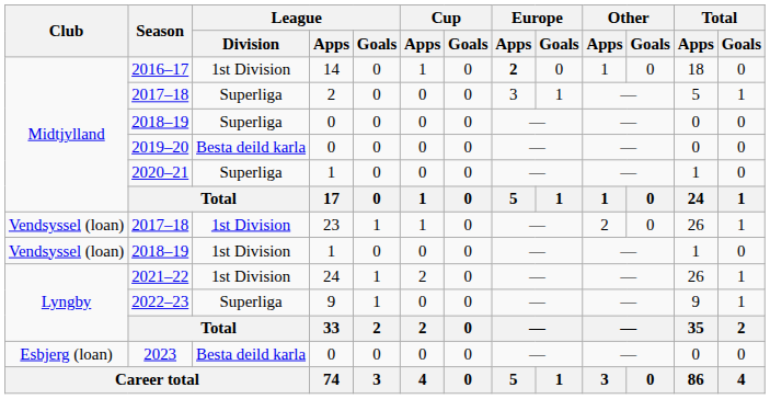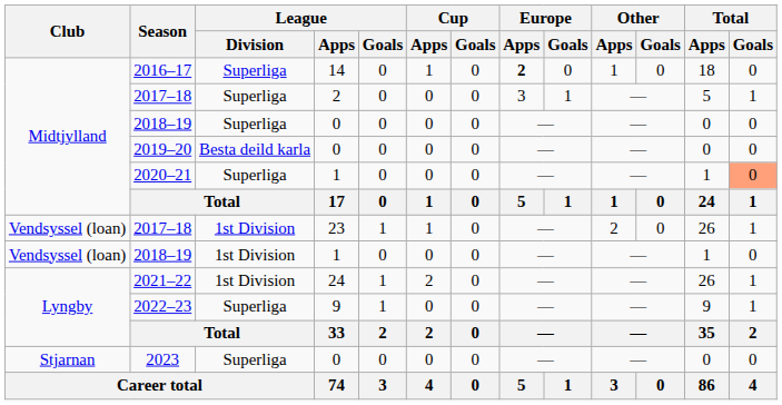 <table class="wikitable" style="text-align:center">
 <tr>
 <th rowspan="2">Club</th>
 <th rowspan="2">Season</th>
 <th colspan="3">League</th>
 <th colspan="2">Cup</th>
 <th colspan="2">Europe</th>
 <th colspan="2">Other</th>
 <th colspan="2">Total</th>
 </tr>
 <tr>
 <th>Division</th>
 <th>Apps</th>
 <th>Goals</th>
 <th>Apps</th>
 <th>Goals</th>
 <th>Apps</th>
 <th>Goals</th>
 <th>Apps</th>
 <th>Goals</th>
 <th>Apps</th>
 <th>Goals</th>
 </tr>
 <tr>
 <td rowspan="6"><a href='#'>Midtjylland</a></td>
 <td><a href='#'>2016–17</a></td>
-<td>1st Division</td>
+<td><a href='#'>Superliga</a></td>
 <td>14</td>
 <td>0</td>
 <td>1</td>
 <td>0</td>
 <td><strong>2</strong></td>
 <td>0</td>
 <td>1</td>
 <td>0</td>
 <td>18</td>
 <td>0</td>
 </tr>
 <tr>
 <td><a href='#'>2017–18</a></td>
 <td>Superliga</td>
 <td>2</td>
 <td>0</td>
 <td>0</td>
 <td>0</td>
 <td>3</td>
 <td>1</td>
 <td colspan="2">—</td>
 <td>5</td>
 <td>1</td>
 </tr>
 <tr>
 <td><a href='#'>2018–19</a></td>
 <td>Superliga</td>
 <td>0</td>
 <td>0</td>
 <td>0</td>
 <td>0</td>
 <td colspan="2">—</td>
 <td colspan="2">—</td>
 <td>0</td>
 <td>0</td>
 </tr>
 <tr>
 <td><a href='#'>2019–20</a></td>
 <td><a href='#'>Besta deild karla</a></td>
 <td>0</td>
 <td>0</td>
 <td>0</td>
 <td>0</td>
 <td colspan="2">—</td>
 <td colspan="2">—</td>
 <td>0</td>
 <td>0</td>
 </tr>
 <tr>
 <td><a href='#'>2020–21</a></td>
 <td>Superliga</td>
 <td>1</td>
 <td>0</td>
 <td>0</td>
 <td>0</td>
 <td colspan="2">—</td>
 <td colspan="2">—</td>
 <td>1</td>
-<td>0</td>
+<td style="background: lightsalmon;">0</td>
 </tr>
 <tr>
 <th colspan="2">Total</th>
 <th>17</th>
 <th>0</th>
 <th>1</th>
 <th>0</th>
 <th>5</th>
 <th>1</th>
 <th>1</th>
 <th>0</th>
 <th>24</th>
 <th>1</th>
 </tr>
 <tr>
 <td><a href='#'>Vendsyssel</a> (loan)</td>
 <td><a href='#'>2017–18</a></td>
 <td><a href='#'>1st Division</a></td>
 <td>23</td>
 <td>1</td>
 <td>1</td>
 <td>0</td>
 <td colspan="2">—</td>
 <td>2</td>
 <td>0</td>
 <td>26</td>
 <td>1</td>
 </tr>
 <tr>
 <td><a href='#'>Vendsyssel</a> (loan)</td>
 <td><a href='#'>2018–19</a></td>
 <td>1st Division</td>
 <td>1</td>
 <td>0</td>
 <td>0</td>
 <td>0</td>
 <td colspan="2">—</td>
 <td colspan="2">—</td>
 <td>1</td>
 <td>0</td>
 </tr>
 <tr>
 <td rowspan="3"><a href='#'>Lyngby</a></td>
 <td><a href='#'>2021–22</a></td>
 <td>1st Division</td>
 <td>24</td>
 <td>1</td>
 <td>2</td>
 <td>0</td>
 <td colspan="2">—</td>
 <td colspan="2">—</td>
 <td>26</td>
 <td>1</td>
 </tr>
 <tr>
 <td><a href='#'>2022–23</a></td>
 <td>Superliga</td>
 <td>9</td>
 <td>1</td>
 <td>0</td>
 <td>0</td>
 <td colspan="2">—</td>
 <td colspan="2">—</td>
 <td>9</td>
 <td>1</td>
 </tr>
 <tr>
 <th colspan="2">Total</th>
 <th>33</th>
 <th>2</th>
 <th>2</th>
 <th>0</th>
 <th colspan="2">—</th>
 <th colspan="2">—</th>
 <th>35</th>
 <th>2</th>
 </tr>
 <tr>
-<td><a href='#'>Esbjerg</a> (loan)</td>
+<td><a href='#'>Stjarnan</a></td>
 <td><a href='#'>2023</a></td>
-<td><a href='#'>Besta deild karla</a></td>
+<td>Superliga</td>
 <td>0</td>
 <td>0</td>
 <td>0</td>
 <td>0</td>
 <td colspan="2">—</td>
 <td colspan="2">—</td>
 <td>0</td>
 <td>0</td>
 </tr>
 <tr>
 <th colspan="3">Career total</th>
 <th>74</th>
 <th>3</th>
 <th>4</th>
 <th>0</th>
 <th>5</th>
 <th>1</th>
 <th>3</th>
 <th>0</th>
 <th>86</th>
 <th>4</th>
 </tr>
 </table>
